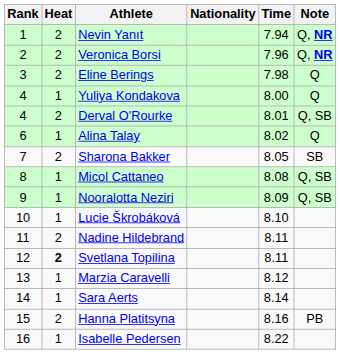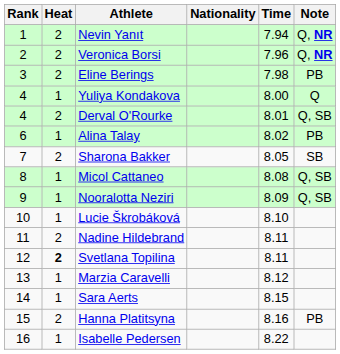 <table class="wikitable sortable" style="text-align:center">
 <tr>
 <th>Rank</th>
 <th>Heat</th>
 <th>Athlete</th>
 <th>Nationality</th>
 <th>Time</th>
 <th>Note</th>
 </tr>
 <tr bgcolor=ccffcc>
 <td>1</td>
 <td>2</td>
 <td align=left><a href='#'>Nevin Yanıt</a></td>
 <td align=left></td>
 <td>7.94</td>
 <td>Q, <strong><a href='#'>NR</a></strong></td>
 </tr>
 <tr bgcolor=ccffcc>
 <td>2</td>
 <td>2</td>
 <td align=left><a href='#'>Veronica Borsi</a></td>
 <td align=left></td>
 <td>7.96</td>
 <td>Q, <strong><a href='#'>NR</a></strong></td>
 </tr>
 <tr bgcolor=ccffcc>
 <td>3</td>
 <td>2</td>
 <td align=left><a href='#'>Eline Berings</a></td>
 <td align=left></td>
 <td>7.98</td>
-<td>Q</td>
+<td>PB</td>
 </tr>
 <tr bgcolor=ccffcc>
 <td>4</td>
 <td>1</td>
 <td align=left><a href='#'>Yuliya Kondakova</a></td>
 <td align=left></td>
 <td>8.00</td>
 <td>Q</td>
 </tr>
 <tr bgcolor=ccffcc>
 <td>4</td>
 <td>2</td>
 <td align=left><a href='#'>Derval O'Rourke</a></td>
 <td align=left></td>
 <td>8.01</td>
 <td>Q, SB</td>
 </tr>
 <tr bgcolor=ccffcc>
 <td>6</td>
 <td>1</td>
 <td align=left><a href='#'>Alina Talay</a></td>
 <td align=left></td>
 <td>8.02</td>
-<td>Q</td>
+<td>PB</td>
 </tr>
 <tr>
 <td>7</td>
 <td>2</td>
 <td align=left><a href='#'>Sharona Bakker</a></td>
 <td align=left></td>
 <td>8.05</td>
 <td>SB</td>
 </tr>
 <tr bgcolor=ccffcc>
 <td>8</td>
 <td>1</td>
 <td align=left><a href='#'>Micol Cattaneo</a></td>
 <td align=left></td>
 <td>8.08</td>
 <td>Q, SB</td>
 </tr>
 <tr bgcolor=ccffcc>
 <td>9</td>
 <td>1</td>
 <td align=left><a href='#'>Nooralotta Neziri</a></td>
 <td align=left></td>
 <td>8.09</td>
 <td>Q, SB</td>
 </tr>
 <tr>
 <td>10</td>
 <td>1</td>
 <td align=left><a href='#'>Lucie Škrobáková</a></td>
 <td align=left></td>
 <td>8.10</td>
 <td></td>
 </tr>
 <tr>
 <td>11</td>
 <td>2</td>
 <td align=left><a href='#'>Nadine Hildebrand</a></td>
 <td align=left></td>
 <td>8.11</td>
 <td></td>
 </tr>
 <tr>
 <td>12</td>
 <td><strong>2</strong></td>
 <td align=left><a href='#'>Svetlana Topilina</a></td>
 <td align=left></td>
 <td>8.11</td>
 <td></td>
 </tr>
 <tr>
 <td>13</td>
 <td>1</td>
 <td align=left><a href='#'>Marzia Caravelli</a></td>
 <td align=left></td>
 <td>8.12</td>
 <td></td>
 </tr>
 <tr>
 <td>14</td>
 <td>1</td>
 <td align=left><a href='#'>Sara Aerts</a></td>
 <td align=left></td>
-<td>8.14</td>
+<td>8.15</td>
 <td></td>
 </tr>
 <tr>
 <td>15</td>
 <td>2</td>
 <td align=left><a href='#'>Hanna Platitsyna</a></td>
 <td align=left></td>
 <td>8.16</td>
 <td>PB</td>
 </tr>
 <tr>
 <td>16</td>
 <td>1</td>
 <td align=left><a href='#'>Isabelle Pedersen</a></td>
 <td align=left></td>
 <td>8.22</td>
 <td></td>
 </tr>
 </table>
